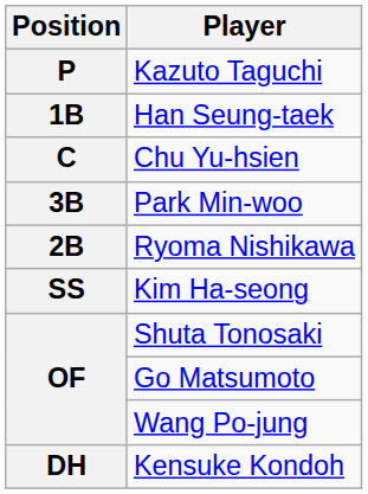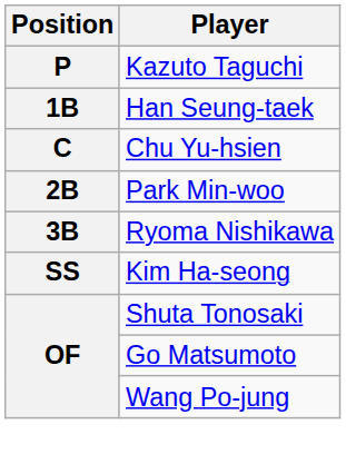 <table class=wikitable>
 <tr>
 <th>Position</th>
 <th>Player</th>
 </tr>
 <tr>
 <th>P</th>
 <td> <a href='#'>Kazuto Taguchi</a></td>
 </tr>
 <tr>
 <th>1B</th>
 <td> <a href='#'>Han Seung-taek</a></td>
 </tr>
 <tr>
 <th>C</th>
 <td> <a href='#'>Chu Yu-hsien</a></td>
 </tr>
 <tr>
-<th>3B</th>
+<th>2B</th>
 <td> <a href='#'>Park Min-woo</a></td>
 </tr>
 <tr>
-<th>2B</th>
+<th>3B</th>
 <td> <a href='#'>Ryoma Nishikawa</a></td>
 </tr>
 <tr>
 <th>SS</th>
 <td> <a href='#'>Kim Ha-seong</a></td>
 </tr>
 <tr>
 <th rowspan=3>OF</th>
 <td> <a href='#'>Shuta Tonosaki</a></td>
 </tr>
 <tr>
 <td> <a href='#'>Go Matsumoto</a></td>
 </tr>
 <tr>
 <td> <a href='#'>Wang Po-jung</a></td>
 </tr>
-<tr>
-<th>DH</th>
-<td> <a href='#'>Kensuke Kondoh</a></td>
-</tr>
 </table>
